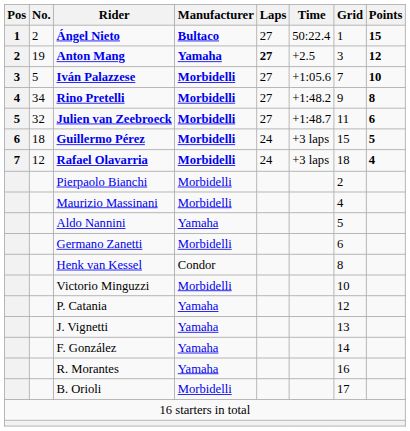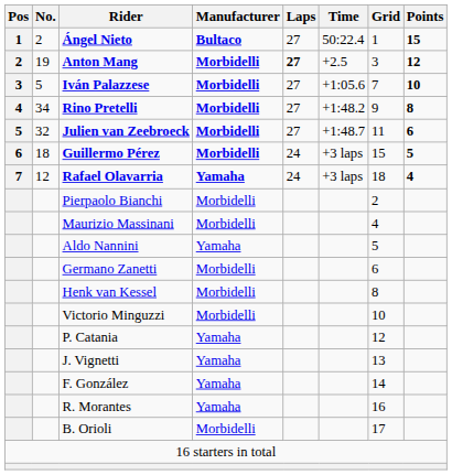 <table class="wikitable" style="font-size: 95%;">
 <tr>
 <th>Pos</th>
 <th>No.</th>
 <th>Rider</th>
 <th>Manufacturer</th>
 <th>Laps</th>
 <th>Time</th>
 <th>Grid</th>
 <th>Points</th>
 </tr>
 <tr>
 <th>1</th>
 <td>2</td>
 <td> <strong><a href='#'>Ángel Nieto</a></strong></td>
 <td><strong><a href='#'>Bultaco</a></strong></td>
 <td>27</td>
 <td>50:22.4</td>
 <td>1</td>
 <td><strong>15</strong></td>
 </tr>
 <tr>
 <th>2</th>
 <td>19</td>
 <td> <strong><a href='#'>Anton Mang</a></strong></td>
-<td><strong><a href='#'>Yamaha</a></strong></td>
+<td><strong><a href='#'>Morbidelli</a></strong></td>
 <td><strong>27</strong></td>
 <td>+2.5</td>
 <td>3</td>
 <td><strong>12</strong></td>
 </tr>
 <tr>
 <th>3</th>
 <td>5</td>
 <td> <strong><a href='#'>Iván Palazzese</a></strong></td>
 <td><strong><a href='#'>Morbidelli</a></strong></td>
 <td>27</td>
 <td>+1:05.6</td>
 <td>7</td>
 <td><strong>10</strong></td>
 </tr>
 <tr>
 <th>4</th>
 <td>34</td>
 <td> <strong><a href='#'>Rino Pretelli</a></strong></td>
 <td><strong><a href='#'>Morbidelli</a></strong></td>
 <td>27</td>
 <td>+1:48.2</td>
 <td>9</td>
 <td><strong>8</strong></td>
 </tr>
 <tr>
 <th>5</th>
 <td>32</td>
 <td> <strong><a href='#'>Julien van Zeebroeck</a></strong></td>
 <td><strong><a href='#'>Morbidelli</a></strong></td>
 <td>27</td>
 <td>+1:48.7</td>
 <td>11</td>
 <td><strong>6</strong></td>
 </tr>
 <tr>
 <th>6</th>
 <td>18</td>
 <td> <strong><a href='#'>Guillermo Pérez</a></strong></td>
 <td><strong><a href='#'>Morbidelli</a></strong></td>
 <td>24</td>
 <td>+3 laps</td>
 <td>15</td>
 <td><strong>5</strong></td>
 </tr>
 <tr>
 <th>7</th>
 <td>12</td>
 <td> <strong><a href='#'>Rafael Olavarria</a></strong></td>
-<td><strong><a href='#'>Morbidelli</a></strong></td>
+<td><strong><a href='#'>Yamaha</a></strong></td>
 <td>24</td>
 <td>+3 laps</td>
 <td>18</td>
 <td><strong>4</strong></td>
 </tr>
 <tr>
 <th></th>
 <td></td>
 <td> <a href='#'>Pierpaolo Bianchi</a></td>
 <td><a href='#'>Morbidelli</a></td>
 <td></td>
 <td></td>
 <td>2</td>
 <td></td>
 </tr>
 <tr>
 <th></th>
 <td></td>
 <td> <a href='#'>Maurizio Massinani</a></td>
 <td><a href='#'>Morbidelli</a></td>
 <td></td>
 <td></td>
 <td>4</td>
 <td></td>
 </tr>
 <tr>
 <th></th>
 <td></td>
 <td> <a href='#'>Aldo Nannini</a></td>
 <td><a href='#'>Yamaha</a></td>
 <td></td>
 <td></td>
 <td>5</td>
 <td></td>
 </tr>
 <tr>
 <th></th>
 <td></td>
 <td> <a href='#'>Germano Zanetti</a></td>
 <td><a href='#'>Morbidelli</a></td>
 <td></td>
 <td></td>
 <td>6</td>
 <td></td>
 </tr>
 <tr>
 <th></th>
 <td></td>
 <td> <a href='#'>Henk van Kessel</a></td>
-<td>Condor</td>
+<td><a href='#'>Morbidelli</a></td>
 <td></td>
 <td></td>
 <td>8</td>
 <td></td>
 </tr>
 <tr>
 <th></th>
 <td></td>
 <td> Victorio Minguzzi</td>
 <td><a href='#'>Morbidelli</a></td>
 <td></td>
 <td></td>
 <td>10</td>
 <td></td>
 </tr>
 <tr>
 <th></th>
 <td></td>
 <td> P. Catania</td>
 <td><a href='#'>Yamaha</a></td>
 <td></td>
 <td></td>
 <td>12</td>
 <td></td>
 </tr>
 <tr>
 <th></th>
 <td></td>
 <td> J. Vignetti</td>
 <td><a href='#'>Yamaha</a></td>
 <td></td>
 <td></td>
 <td>13</td>
 <td></td>
 </tr>
 <tr>
 <th></th>
 <td></td>
 <td> F. González</td>
 <td><a href='#'>Yamaha</a></td>
 <td></td>
 <td></td>
 <td>14</td>
 <td></td>
 </tr>
 <tr>
 <th></th>
 <td></td>
 <td> R. Morantes</td>
 <td><a href='#'>Yamaha</a></td>
 <td></td>
 <td></td>
 <td>16</td>
 <td></td>
 </tr>
 <tr>
 <th></th>
 <td></td>
 <td> B. Orioli</td>
 <td><a href='#'>Morbidelli</a></td>
 <td></td>
 <td></td>
 <td>17</td>
 <td></td>
 </tr>
 <tr>
 <td colspan=8 align=center>16 starters in total</td>
 </tr>
 <tr>
 <th colspan=8></th>
 </tr>
 </table>
